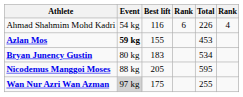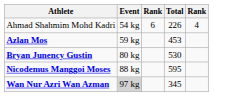 <table class=wikitable style="font-size:90%">
 <tr style="font-size:90%">
 <th>Athlete</th>
 <th>Event</th>
-<th>Best lift</th>
 <th>Rank</th>
 <th>Total</th>
 <th>Rank</th>
 </tr>
 <tr align=center>
 <td align=left>Ahmad Shahmim Mohd Kadri</td>
 <td align=left>54 kg</td>
-<td>116</td>
 <td>6</td>
 <td>226</td>
 <td>4</td>
 </tr>
 <tr align=center>
 <td align=left><strong><a href='#'>Azlan Mos</a></strong></td>
-<td align=left><strong>59 kg</strong></td>
-<td>155</td>
+<td align=left>59 kg</td>
 <td></td>
 <td>453</td>
 <td></td>
 </tr>
 <tr align=center>
 <td align=left><strong><a href='#'>Bryan Junency Gustin</a></strong></td>
 <td align=left>80 kg</td>
-<td>183</td>
 <td></td>
-<td>534</td>
+<td>530</td>
 <td></td>
 </tr>
 <tr align=center>
 <td align=left><strong><a href='#'>Nicodemus Manggoi Moses</a></strong></td>
 <td align=left>88 kg</td>
-<td>205</td>
 <td></td>
 <td>595</td>
 <td></td>
 </tr>
 <tr align=center>
 <td align=left><strong><a href='#'>Wan Nur Azri Wan Azman</a></strong></td>
 <td align=left style="background: lightgrey;">97 kg</td>
-<td>175</td>
 <td></td>
-<td>255</td>
+<td>345</td>
 <td></td>
 </tr>
 </table>
